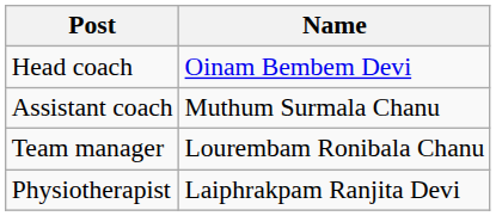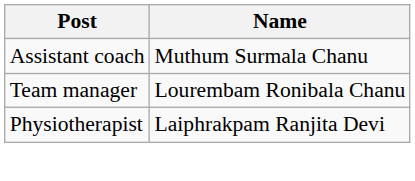 <table class="wikitable">
 <tr>
 <th>Post</th>
 <th>Name</th>
-</tr>
-<tr>
-<td>Head coach</td>
-<td><a href='#'>Oinam Bembem Devi</a></td>
 </tr>
 <tr>
 <td>Assistant coach</td>
 <td>Muthum Surmala Chanu</td>
 </tr>
 <tr>
 <td>Team manager</td>
 <td>Lourembam Ronibala Chanu</td>
 </tr>
 <tr>
 <td>Physiotherapist</td>
 <td>Laiphrakpam Ranjita Devi</td>
 </tr>
 </table>
